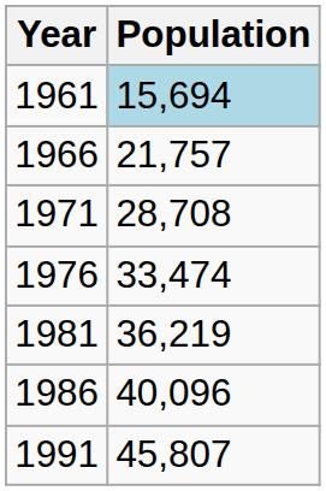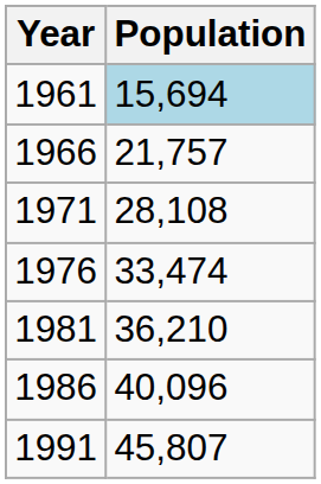 <table class="wikitable">
 <tr>
 <th>Year</th>
 <th>Population</th>
 </tr>
 <tr>
 <td>1961</td>
 <td style="background: lightblue;">15,694</td>
 </tr>
 <tr>
 <td>1966</td>
 <td>21,757</td>
 </tr>
 <tr>
 <td>1971</td>
-<td>28,708</td>
+<td>28,108</td>
 </tr>
 <tr>
 <td>1976</td>
 <td>33,474</td>
 </tr>
 <tr>
 <td>1981</td>
-<td>36,219</td>
+<td>36,210</td>
 </tr>
 <tr>
 <td>1986</td>
 <td>40,096</td>
 </tr>
 <tr>
 <td>1991</td>
 <td>45,807</td>
 </tr>
 </table>
